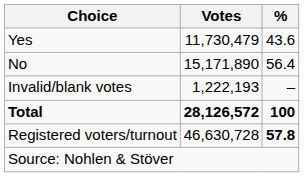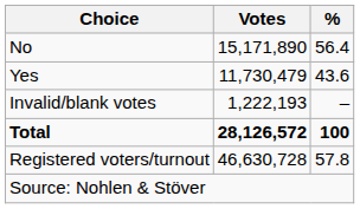 <table class=wikitable style=text-align:right>
 <tr>
 <th>Choice</th>
 <th>Votes</th>
 <th>%</th>
 </tr>
 <tr>
+<td align=left> No</td>
+<td>15,171,890</td>
+<td>56.4</td>
+</tr>
+<tr>
 <td align=left>Yes</td>
 <td>11,730,479</td>
 <td>43.6</td>
-</tr>
-<tr>
-<td align=left> No</td>
-<td>15,171,890</td>
-<td>56.4</td>
 </tr>
 <tr>
 <td align=left>Invalid/blank votes</td>
 <td>1,222,193</td>
 <td>–</td>
 </tr>
 <tr>
 <td align=left><strong>Total</strong></td>
 <td><strong>28,126,572</strong></td>
 <td><strong>100</strong></td>
 </tr>
 <tr>
 <td align=left>Registered voters/turnout</td>
 <td>46,630,728</td>
-<td><strong>57.8</strong></td>
+<td>57.8</td>
 </tr>
 <tr>
 <td align=left colspan=3>Source: Nohlen & Stöver</td>
 </tr>
 </table>
